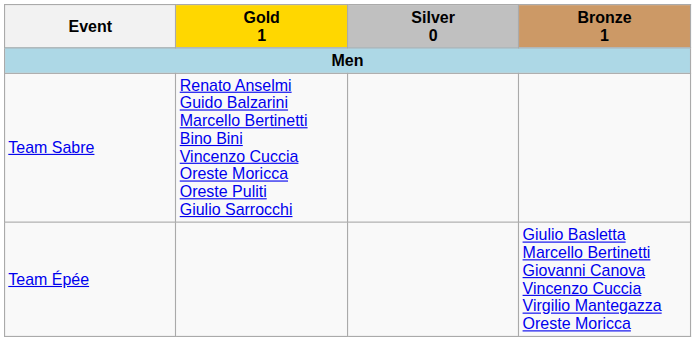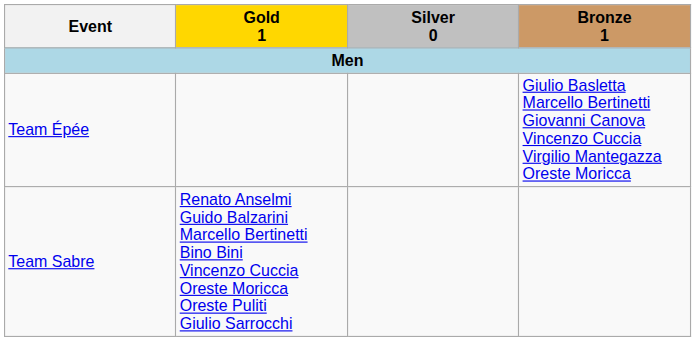 <table class="wikitable" width=70% style="font-size:90%; text-align:left;">
 <tr>
 <th width=25%>Event</th>
 <th width=25% style="background-color:gold">Gold<br>1</th>
 <th width=25% style="background-color:silver">Silver<br>0</th>
 <th width=25% style="background-color:#cc9966">Bronze<br>1</th>
 </tr>
 <tr>
 <td colspan=4 align=center bgcolor=lightblue><strong>Men</strong></td>
 </tr>
 <tr>
+<td><a href='#'>Team Épée</a></td>
+<td></td>
+<td></td>
+<td><a href='#'>Giulio Basletta</a> <br><a href='#'>Marcello Bertinetti</a> <br><a href='#'>Giovanni Canova</a> <br><a href='#'>Vincenzo Cuccia</a> <br><a href='#'>Virgilio Mantegazza</a> <br><a href='#'>Oreste Moricca</a></td>
+</tr>
+<tr>
 <td><a href='#'>Team Sabre</a></td>
 <td><a href='#'>Renato Anselmi</a> <br><a href='#'>Guido Balzarini</a> <br><a href='#'>Marcello Bertinetti</a> <br><a href='#'>Bino Bini</a> <br><a href='#'>Vincenzo Cuccia</a> <br><a href='#'>Oreste Moricca</a> <br><a href='#'>Oreste Puliti</a> <br><a href='#'>Giulio Sarrocchi</a></td>
 <td></td>
 <td></td>
 </tr>
-<tr>
-<td><a href='#'>Team Épée</a></td>
-<td></td>
-<td></td>
-<td><a href='#'>Giulio Basletta</a> <br><a href='#'>Marcello Bertinetti</a> <br><a href='#'>Giovanni Canova</a> <br><a href='#'>Vincenzo Cuccia</a> <br><a href='#'>Virgilio Mantegazza</a> <br><a href='#'>Oreste Moricca</a></td>
-</tr>
 </table>
